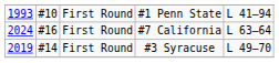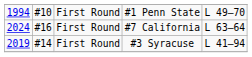 <table class="wikitable" style="text-align:center">
 <tr>
 </tr>
 <tr>
-<td rowspan=1><a href='#'>1993</a></td>
+<td rowspan=1><a href='#'>1994</a></td>
 <td>#10</td>
 <td>First Round</td>
 <td>#1 Penn State</td>
-<td>L 41–94</td>
+<td>L 49–70</td>
 </tr>
 <tr style="text-align:center;">
 <td rowspan=1><a href='#'>2024</a></td>
 <td>#16</td>
 <td>First Round</td>
 <td>#7 California</td>
 <td>L 63–64</td>
 </tr>
 <tr style="text-align:center;">
 <td rowspan=1><a href='#'>2019</a></td>
 <td>#14</td>
 <td>First Round</td>
 <td>#3 Syracuse</td>
-<td>L 49–70</td>
+<td>L 41–94</td>
 </tr>
 <tr style="text-align:center;">
 </tr>
 </table>
